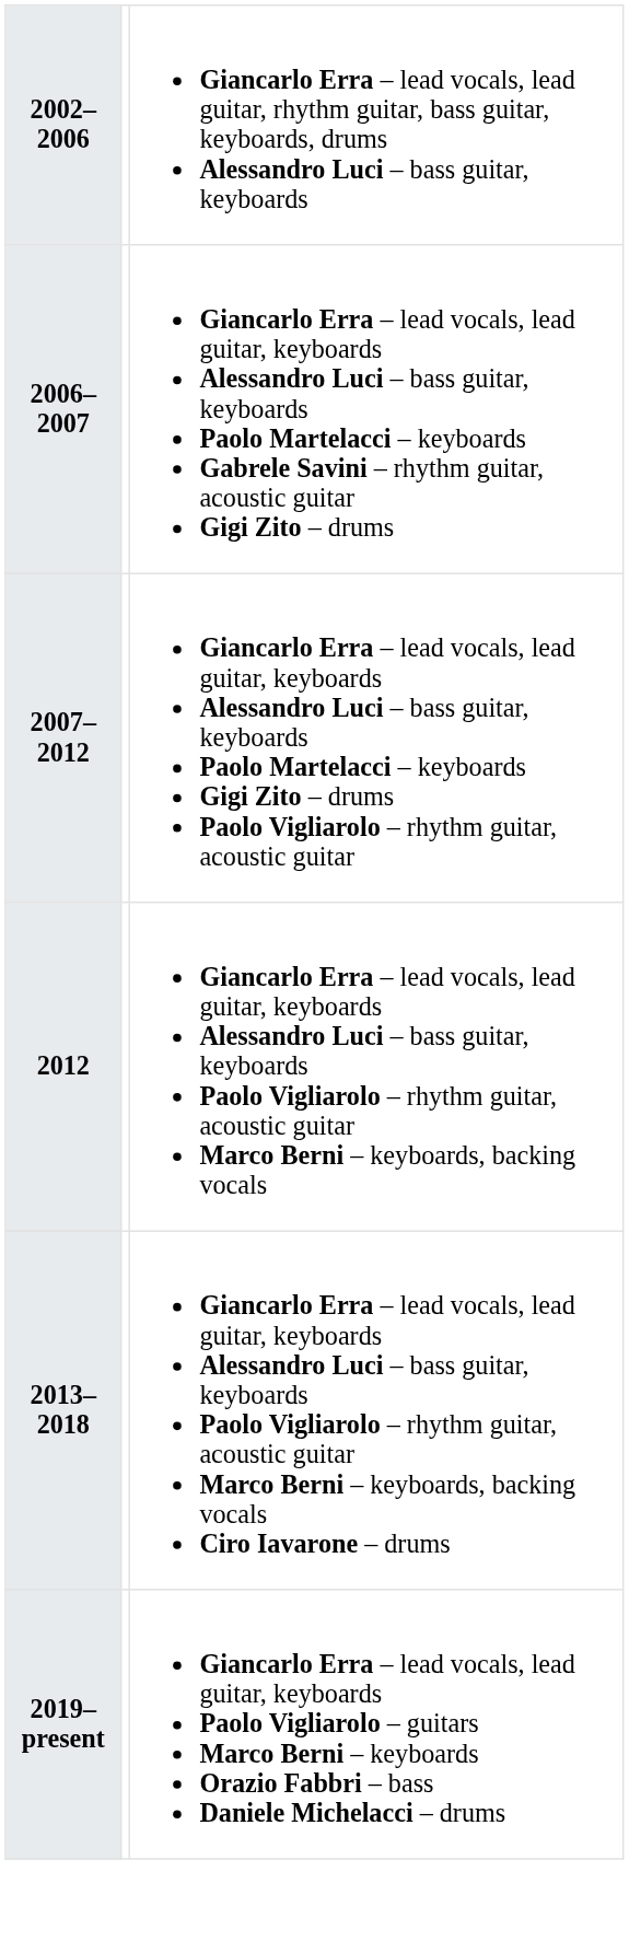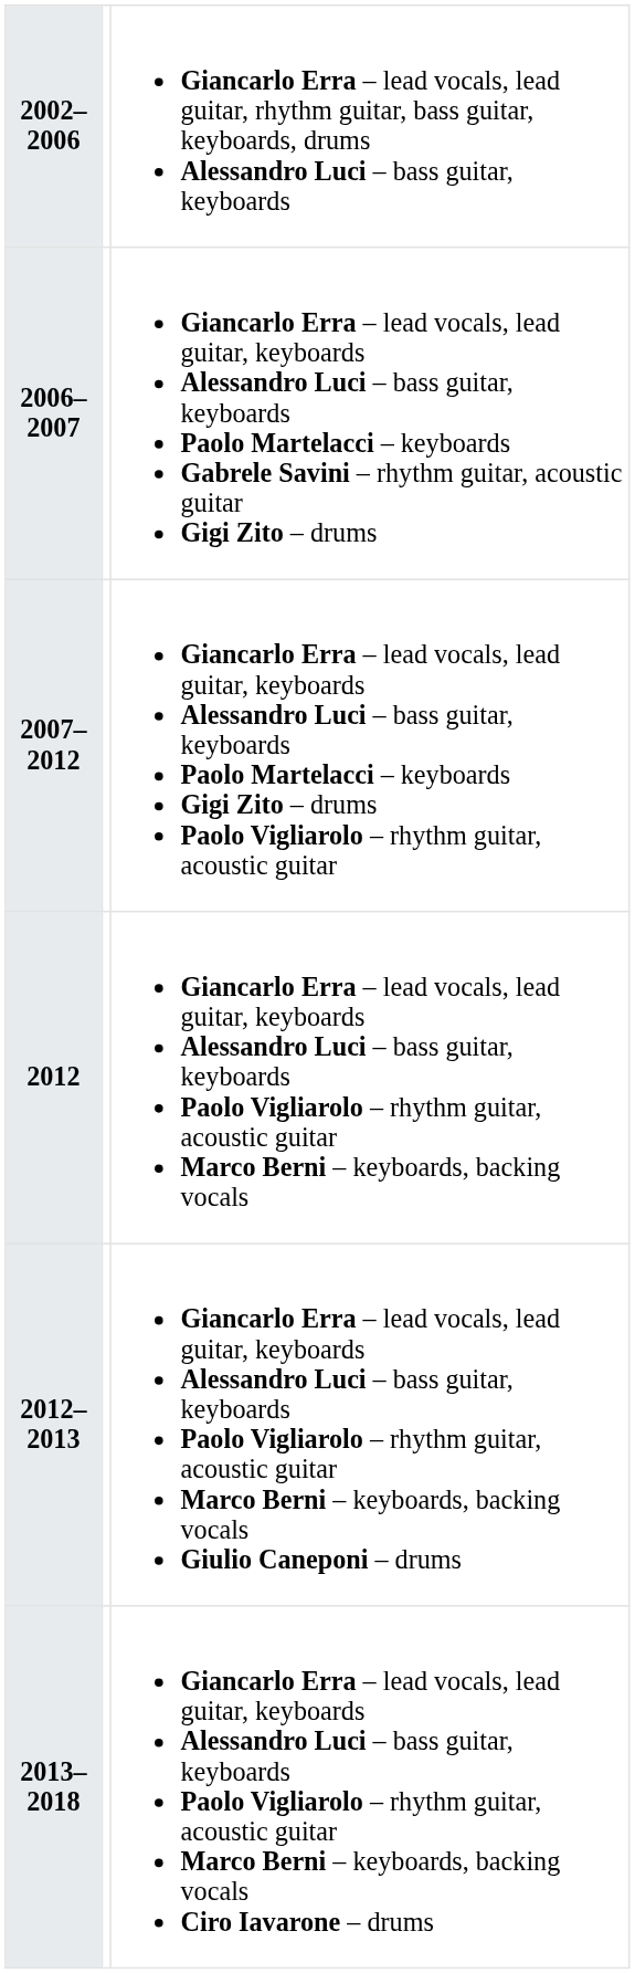 <table class="toccolours" border=1 cellpadding=2 cellspacing=0 style="float: lleft; width: 375px; margin: 0 0 1em 1em; border-collapse: collapse; border: 1px solid #E2E2E2;">
 <tr>
 <th bgcolor="#E7EBEE">2002–2006</th>
 <td></td>
 <td><br><ul><li><strong>Giancarlo Erra</strong> – lead vocals, lead guitar, rhythm guitar, bass guitar, keyboards, drums</li><li><strong>Alessandro Luci</strong> – bass guitar, keyboards</li></ul></td>
 </tr>
 <tr>
 <th bgcolor="#E7EBEE">2006–2007</th>
 <td></td>
 <td><br><ul><li><strong>Giancarlo Erra</strong> – lead vocals, lead guitar, keyboards</li><li><strong>Alessandro Luci</strong> – bass guitar, keyboards</li><li><strong>Paolo Martelacci</strong> – keyboards</li><li><strong>Gabrele Savini</strong> – rhythm guitar, acoustic guitar</li><li><strong>Gigi Zito</strong> – drums</li></ul></td>
 </tr>
 <tr>
 <th bgcolor="#E7EBEE">2007–2012</th>
 <td></td>
 <td><br><ul><li><strong>Giancarlo Erra</strong> – lead vocals, lead guitar, keyboards</li><li><strong>Alessandro Luci</strong> – bass guitar, keyboards</li><li><strong>Paolo Martelacci</strong> – keyboards</li><li><strong>Gigi Zito</strong> – drums</li><li><strong>Paolo Vigliarolo</strong> – rhythm guitar, acoustic guitar</li></ul></td>
 </tr>
 <tr>
 <th bgcolor="#E7EBEE">2012</th>
 <td></td>
 <td><br><ul><li><strong>Giancarlo Erra</strong> – lead vocals, lead guitar, keyboards</li><li><strong>Alessandro Luci</strong> – bass guitar, keyboards</li><li><strong>Paolo Vigliarolo</strong> – rhythm guitar, acoustic guitar</li><li><strong>Marco Berni</strong> – keyboards, backing vocals</li></ul></td>
 </tr>
 <tr>
+<th bgcolor="#E7EBEE">2012–2013</th>
+<td></td>
+<td><br><ul><li><strong>Giancarlo Erra</strong> – lead vocals, lead guitar, keyboards</li><li><strong>Alessandro Luci</strong> – bass guitar, keyboards</li><li><strong>Paolo Vigliarolo</strong> – rhythm guitar, acoustic guitar</li><li><strong>Marco Berni</strong> – keyboards, backing vocals</li><li><strong>Giulio Caneponi</strong> – drums</li></ul></td>
+</tr>
+<tr>
 <th bgcolor="#E7EBEE">2013–2018</th>
 <td></td>
 <td><br><ul><li><strong>Giancarlo Erra</strong> – lead vocals, lead guitar, keyboards</li><li><strong>Alessandro Luci</strong> – bass guitar, keyboards</li><li><strong>Paolo Vigliarolo</strong> – rhythm guitar, acoustic guitar</li><li><strong>Marco Berni</strong> – keyboards, backing vocals</li><li><strong>Ciro Iavarone</strong> – drums</li></ul></td>
 </tr>
-<tr>
-<th bgcolor="#E7EBEE">2019–present</th>
-<td></td>
-<td><br><ul><li><strong>Giancarlo Erra</strong> – lead vocals, lead guitar, keyboards</li><li><strong>Paolo Vigliarolo</strong> – guitars</li><li><strong>Marco Berni</strong> – keyboards</li><li><strong>Orazio Fabbri</strong> – bass</li><li><strong>Daniele Michelacci</strong> – drums</li></ul></td>
-</tr>
 </table>
